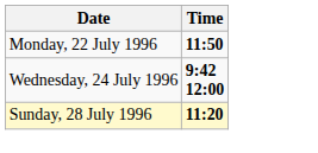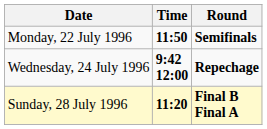 <table class="wikitable">
 <tr>
 <th>Date</th>
 <th>Time</th>
+<th>Round</th>
 </tr>
 <tr>
 <td>Monday, 22 July 1996</td>
 <td><strong>11:50</strong></td>
+<td><strong>Semifinals</strong></td>
 </tr>
 <tr>
 <td>Wednesday, 24 July 1996</td>
 <td><strong>9:42</strong><br><strong>12:00</strong></td>
+<td><strong>Repechage</strong></td>
 </tr>
 <tr style=background:lemonchiffon>
 <td>Sunday, 28 July 1996</td>
 <td><strong>11:20</strong></td>
+<td><strong>Final B</strong><br><strong>Final A</strong></td>
 </tr>
 </table>
